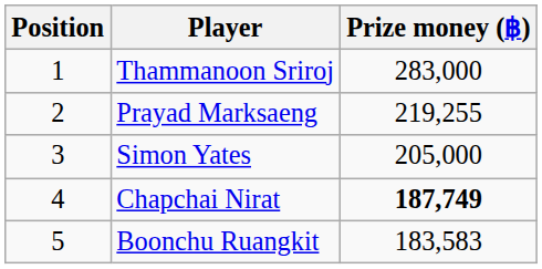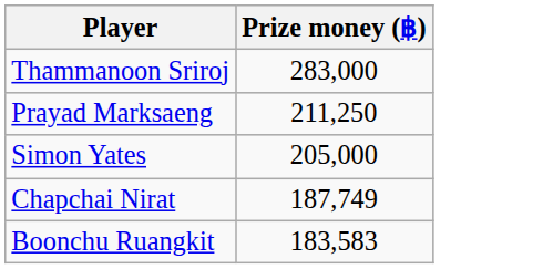 <table class=wikitable>
 <tr>
-<th>Position</th>
 <th>Player</th>
 <th>Prize money (<a href='#'>฿</a>)</th>
 </tr>
 <tr>
-<td align=center>1</td>
 <td> <a href='#'>Thammanoon Sriroj</a></td>
 <td align=center>283,000</td>
 </tr>
 <tr>
-<td align=center>2</td>
 <td> <a href='#'>Prayad Marksaeng</a></td>
-<td align=center>219,255</td>
+<td align=center>211,250</td>
 </tr>
 <tr>
-<td align=center>3</td>
 <td> <a href='#'>Simon Yates</a></td>
 <td align=center>205,000</td>
 </tr>
 <tr>
-<td align=center>4</td>
 <td> <a href='#'>Chapchai Nirat</a></td>
-<td align=center><strong>187,749</strong></td>
+<td align=center>187,749</td>
 </tr>
 <tr>
-<td align=center>5</td>
 <td> <a href='#'>Boonchu Ruangkit</a></td>
 <td align=center>183,583</td>
 </tr>
 </table>
